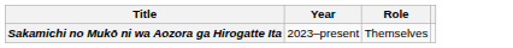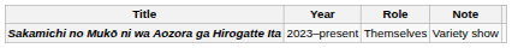 <table class="wikitable plainrowheaders">
 <tr>
 <th scope="col">Title</th>
 <th scope="col">Year</th>
 <th scope="col">Role</th>
+<th scope="col">Note</th>
 <th scope="col"></th>
 </tr>
 <tr>
 <th scope="row"><em>Sakamichi no Mukō ni wa Aozora ga Hirogatte Ita</em></th>
 <td>2023–present</td>
 <td>Themselves</td>
+<td>Variety show</td>
 <td style="text-align:center"></td>
 </tr>
 </table>
